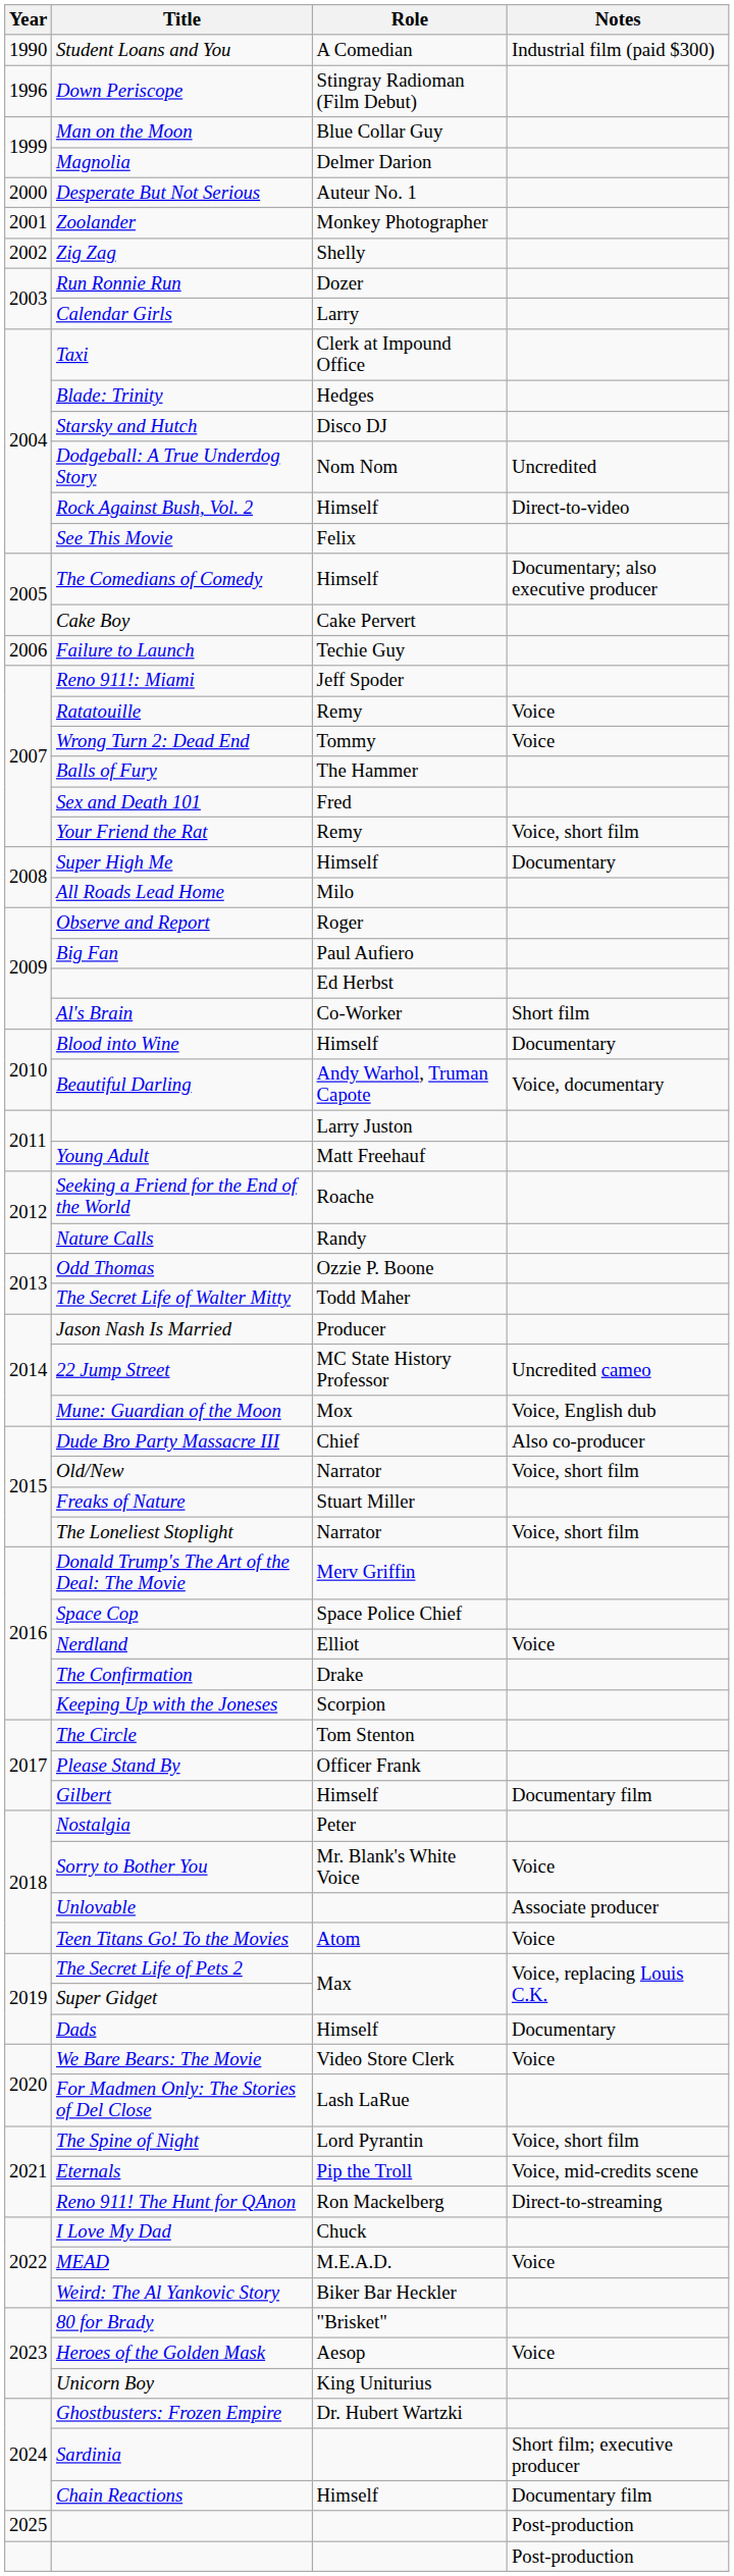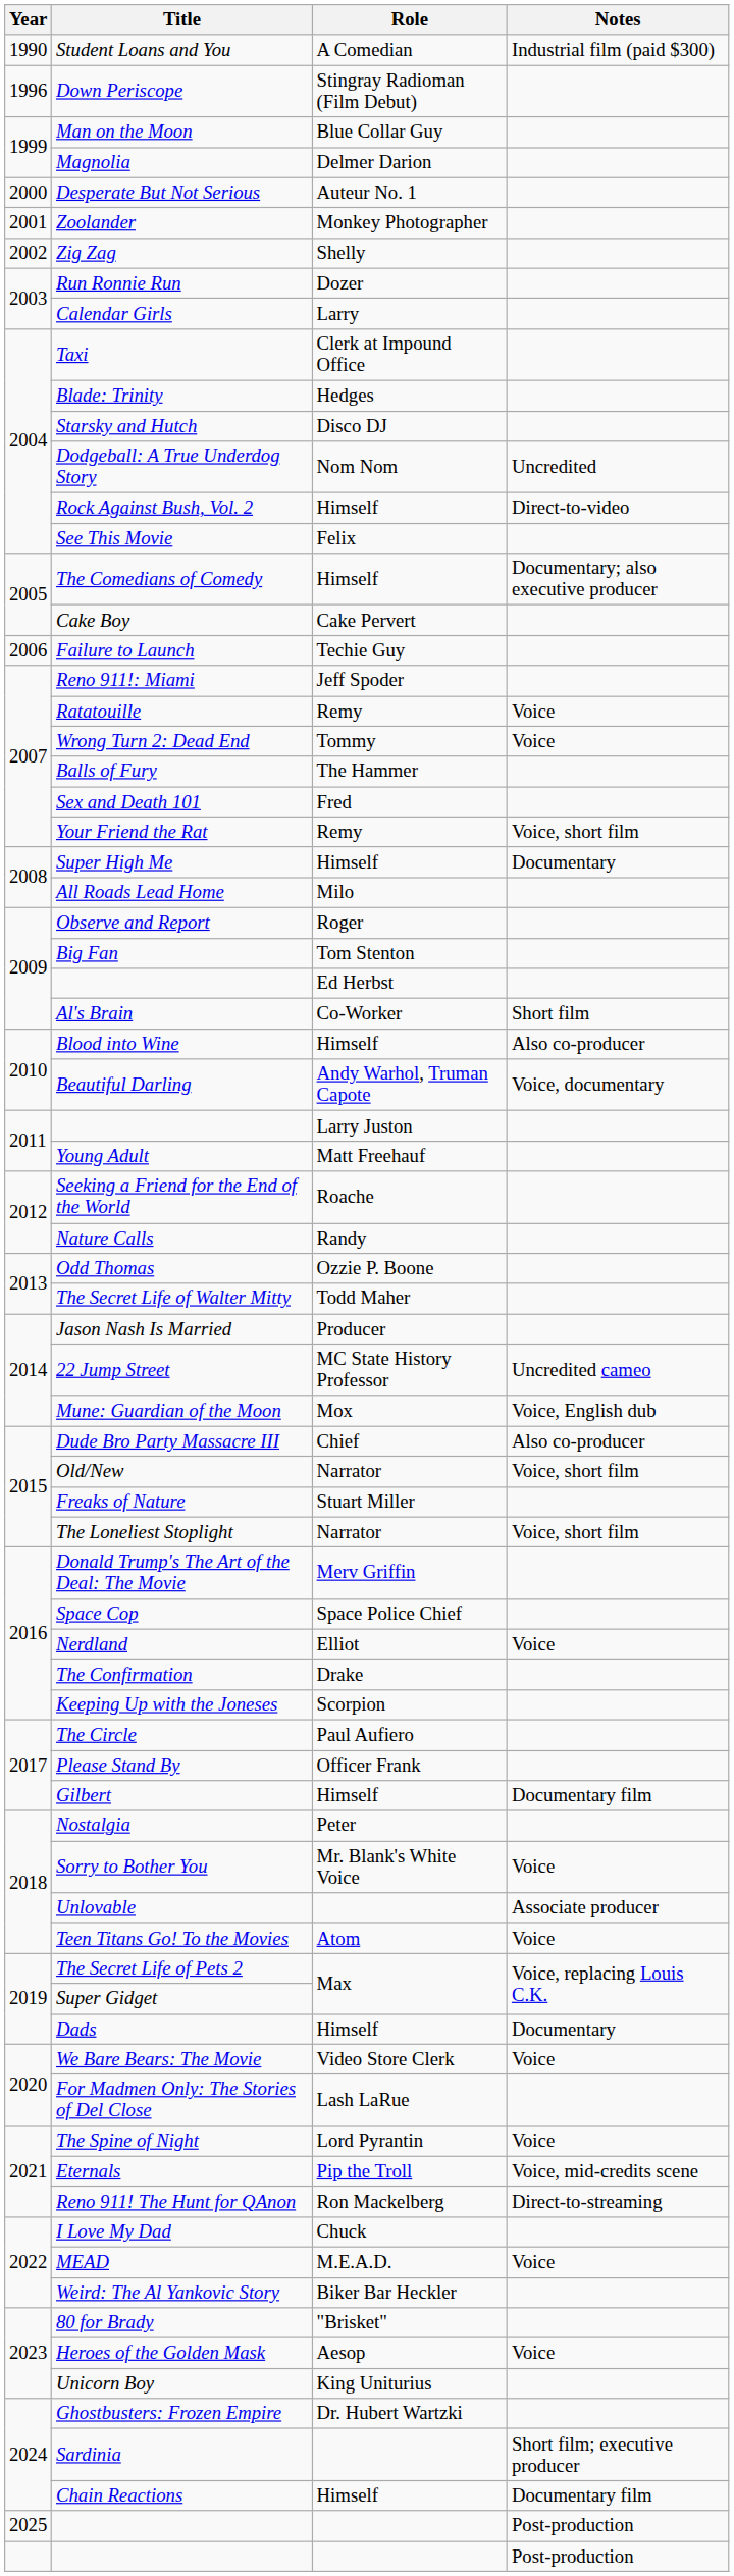 <table class = "wikitable sortable">
 <tr>
 <th>Year</th>
 <th>Title</th>
 <th>Role</th>
 <th class = "unsortable">Notes</th>
 </tr>
 <tr>
 <td>1990</td>
 <td><em>Student Loans and You</em></td>
 <td>A Comedian</td>
 <td>Industrial film (paid $300)</td>
 </tr>
 <tr>
 <td>1996</td>
 <td><em><a href='#'>Down Periscope</a></em></td>
 <td>Stingray Radioman (Film Debut)</td>
 <td></td>
 </tr>
 <tr>
 <td rowspan="2">1999</td>
 <td><em><a href='#'>Man on the Moon</a></em></td>
 <td>Blue Collar Guy</td>
 <td></td>
 </tr>
 <tr>
 <td><em><a href='#'>Magnolia</a></em></td>
 <td>Delmer Darion</td>
 <td></td>
 </tr>
 <tr>
 <td>2000</td>
 <td><em><a href='#'>Desperate But Not Serious</a></em></td>
 <td>Auteur No. 1</td>
 <td></td>
 </tr>
 <tr>
 <td>2001</td>
 <td><em><a href='#'>Zoolander</a></em></td>
 <td>Monkey Photographer</td>
 <td></td>
 </tr>
 <tr>
 <td>2002</td>
 <td><em><a href='#'>Zig Zag</a></em></td>
 <td>Shelly</td>
 <td></td>
 </tr>
 <tr>
 <td rowspan="2">2003</td>
 <td><em><a href='#'>Run Ronnie Run</a></em></td>
 <td>Dozer</td>
 <td></td>
 </tr>
 <tr>
 <td><em><a href='#'>Calendar Girls</a></em></td>
 <td>Larry</td>
 <td></td>
 </tr>
 <tr>
 <td rowspan="6">2004</td>
 <td><em><a href='#'>Taxi</a></em></td>
 <td>Clerk at Impound Office</td>
 <td></td>
 </tr>
 <tr>
 <td><em><a href='#'>Blade: Trinity</a></em></td>
 <td>Hedges</td>
 <td></td>
 </tr>
 <tr>
 <td><em><a href='#'>Starsky and Hutch</a></em></td>
 <td>Disco DJ</td>
 <td></td>
 </tr>
 <tr>
 <td><em><a href='#'>Dodgeball: A True Underdog Story</a></em></td>
 <td>Nom Nom</td>
 <td>Uncredited</td>
 </tr>
 <tr>
 <td><em><a href='#'>Rock Against Bush, Vol. 2</a></em></td>
 <td>Himself</td>
 <td>Direct-to-video</td>
 </tr>
 <tr>
 <td><em><a href='#'>See This Movie</a></em></td>
 <td>Felix</td>
 <td></td>
 </tr>
 <tr>
 <td rowspan="2">2005</td>
 <td><em><a href='#'>The Comedians of Comedy</a></em></td>
 <td>Himself</td>
 <td>Documentary; also executive producer</td>
 </tr>
 <tr>
 <td><em>Cake Boy</em></td>
 <td>Cake Pervert</td>
 <td></td>
 </tr>
 <tr>
 <td>2006</td>
 <td><em><a href='#'>Failure to Launch</a></em></td>
 <td>Techie Guy</td>
 <td></td>
 </tr>
 <tr>
 <td rowspan="6">2007</td>
 <td><em><a href='#'>Reno 911!: Miami</a></em></td>
 <td>Jeff Spoder</td>
 <td></td>
 </tr>
 <tr>
 <td><em><a href='#'>Ratatouille</a></em></td>
 <td>Remy</td>
 <td>Voice</td>
 </tr>
 <tr>
 <td><em><a href='#'>Wrong Turn 2: Dead End</a></em></td>
 <td>Tommy</td>
 <td>Voice</td>
 </tr>
 <tr>
 <td><em><a href='#'>Balls of Fury</a></em></td>
 <td>The Hammer</td>
 <td></td>
 </tr>
 <tr>
 <td><em><a href='#'>Sex and Death 101</a></em></td>
 <td>Fred</td>
 <td></td>
 </tr>
 <tr>
 <td><em><a href='#'>Your Friend the Rat</a></em></td>
 <td>Remy</td>
 <td>Voice, short film</td>
 </tr>
 <tr>
 <td rowspan="2">2008</td>
 <td><em><a href='#'>Super High Me</a></em></td>
 <td>Himself</td>
 <td>Documentary</td>
 </tr>
 <tr>
 <td><em><a href='#'>All Roads Lead Home</a></em></td>
 <td>Milo</td>
 <td></td>
 </tr>
 <tr>
 <td rowspan="4">2009</td>
 <td><em><a href='#'>Observe and Report</a></em></td>
 <td>Roger</td>
 <td></td>
 </tr>
 <tr>
 <td><em><a href='#'>Big Fan</a></em></td>
-<td>Paul Aufiero</td>
+<td>Tom Stenton</td>
 <td></td>
 </tr>
 <tr>
 <td><em></em></td>
 <td>Ed Herbst</td>
 <td></td>
 </tr>
 <tr>
 <td><em><a href='#'>Al's Brain</a></em></td>
 <td>Co-Worker</td>
 <td>Short film</td>
 </tr>
 <tr>
 <td rowspan="2">2010</td>
 <td><em><a href='#'>Blood into Wine</a></em></td>
 <td>Himself</td>
-<td>Documentary</td>
+<td>Also co-producer</td>
 </tr>
 <tr>
 <td><em><a href='#'>Beautiful Darling</a></em></td>
 <td><a href='#'>Andy Warhol</a>, <a href='#'>Truman Capote</a></td>
 <td>Voice, documentary</td>
 </tr>
 <tr>
 <td rowspan="2">2011</td>
 <td><em></em></td>
 <td>Larry Juston</td>
 <td></td>
 </tr>
 <tr>
 <td><em><a href='#'>Young Adult</a></em></td>
 <td>Matt Freehauf</td>
 <td></td>
 </tr>
 <tr>
 <td rowspan="2">2012</td>
 <td><em><a href='#'>Seeking a Friend for the End of the World</a></em></td>
 <td>Roache</td>
 <td></td>
 </tr>
 <tr>
 <td><em><a href='#'>Nature Calls</a></em></td>
 <td>Randy</td>
 <td></td>
 </tr>
 <tr>
 <td rowspan="2">2013</td>
 <td><em><a href='#'>Odd Thomas</a></em></td>
 <td>Ozzie P. Boone</td>
 <td></td>
 </tr>
 <tr>
 <td><em><a href='#'>The Secret Life of Walter Mitty</a></em></td>
 <td>Todd Maher</td>
 <td></td>
 </tr>
 <tr>
 <td rowspan="3">2014</td>
 <td><em>Jason Nash Is Married</em></td>
 <td>Producer</td>
 <td></td>
 </tr>
 <tr>
 <td><em><a href='#'>22 Jump Street</a></em></td>
 <td>MC State History Professor</td>
 <td>Uncredited <a href='#'>cameo</a></td>
 </tr>
 <tr>
 <td><em><a href='#'>Mune: Guardian of the Moon</a></em></td>
 <td>Mox</td>
 <td>Voice, English dub</td>
 </tr>
 <tr>
 <td rowspan="4">2015</td>
 <td><em><a href='#'>Dude Bro Party Massacre III</a></em></td>
 <td>Chief</td>
 <td>Also co-producer</td>
 </tr>
 <tr>
 <td><em>Old/New</em></td>
 <td>Narrator</td>
 <td>Voice, short film</td>
 </tr>
 <tr>
 <td><em><a href='#'>Freaks of Nature</a></em></td>
 <td>Stuart Miller</td>
 <td></td>
 </tr>
 <tr>
 <td><em>The Loneliest Stoplight</em></td>
 <td>Narrator</td>
 <td>Voice, short film</td>
 </tr>
 <tr>
 <td rowspan="5">2016</td>
 <td><em><a href='#'>Donald Trump's The Art of the Deal: The Movie</a></em></td>
 <td><a href='#'>Merv Griffin</a></td>
 <td></td>
 </tr>
 <tr>
 <td><em><a href='#'>Space Cop</a></em></td>
 <td>Space Police Chief</td>
 <td></td>
 </tr>
 <tr>
 <td><em><a href='#'>Nerdland</a></em></td>
 <td>Elliot</td>
 <td>Voice</td>
 </tr>
 <tr>
 <td><em><a href='#'>The Confirmation</a></em></td>
 <td>Drake</td>
 <td></td>
 </tr>
 <tr>
 <td><em><a href='#'>Keeping Up with the Joneses</a></em></td>
 <td>Scorpion</td>
 <td></td>
 </tr>
 <tr>
 <td rowspan="3">2017</td>
 <td><em><a href='#'>The Circle</a></em></td>
-<td>Tom Stenton</td>
+<td>Paul Aufiero</td>
 <td></td>
 </tr>
 <tr>
 <td><em><a href='#'>Please Stand By</a></em></td>
 <td>Officer Frank</td>
 <td></td>
 </tr>
 <tr>
 <td><em><a href='#'>Gilbert</a></em></td>
 <td>Himself</td>
 <td>Documentary film</td>
 </tr>
 <tr>
 <td rowspan="4">2018</td>
 <td><em><a href='#'>Nostalgia</a></em></td>
 <td>Peter</td>
 <td></td>
 </tr>
 <tr>
 <td><em><a href='#'>Sorry to Bother You</a></em></td>
 <td>Mr. Blank's White Voice</td>
 <td>Voice</td>
 </tr>
 <tr>
 <td><em><a href='#'>Unlovable</a></em></td>
 <td></td>
 <td>Associate producer</td>
 </tr>
 <tr>
 <td><em><a href='#'>Teen Titans Go! To the Movies</a></em></td>
 <td><a href='#'>Atom</a></td>
 <td>Voice</td>
 </tr>
 <tr>
 <td rowspan="3">2019</td>
 <td><em><a href='#'>The Secret Life of Pets 2</a></em></td>
 <td rowspan="2">Max</td>
 <td rowspan="2">Voice, replacing <a href='#'>Louis C.K.</a></td>
 </tr>
 <tr>
 <td><em>Super Gidget</em></td>
 </tr>
 <tr>
 <td><em><a href='#'>Dads</a></em></td>
 <td>Himself</td>
 <td>Documentary</td>
 </tr>
 <tr>
 <td rowspan="2">2020</td>
 <td><em><a href='#'>We Bare Bears: The Movie</a></em></td>
 <td>Video Store Clerk</td>
 <td>Voice</td>
 </tr>
 <tr>
 <td><em><a href='#'>For Madmen Only: The Stories of Del Close</a></em></td>
 <td>Lash LaRue</td>
 <td></td>
 </tr>
 <tr>
 <td rowspan="3">2021</td>
 <td><em><a href='#'>The Spine of Night</a></em></td>
 <td>Lord Pyrantin</td>
-<td>Voice, short film</td>
+<td>Voice</td>
 </tr>
 <tr>
 <td><em><a href='#'>Eternals</a></em></td>
 <td><a href='#'>Pip the Troll</a></td>
 <td>Voice, mid-credits scene</td>
 </tr>
 <tr>
 <td><em><a href='#'>Reno 911! The Hunt for QAnon</a></em></td>
 <td>Ron Mackelberg</td>
 <td>Direct-to-streaming</td>
 </tr>
 <tr>
 <td rowspan="3">2022</td>
 <td><em><a href='#'>I Love My Dad</a></em></td>
 <td>Chuck</td>
 <td></td>
 </tr>
 <tr>
 <td><em><a href='#'>MEAD</a></em></td>
 <td>M.E.A.D.</td>
 <td>Voice</td>
 </tr>
 <tr>
 <td><em><a href='#'>Weird: The Al Yankovic Story</a></em></td>
 <td>Biker Bar Heckler</td>
 <td></td>
 </tr>
 <tr>
 <td rowspan="3">2023</td>
 <td><em><a href='#'>80 for Brady</a></em></td>
 <td>"Brisket"</td>
 <td></td>
 </tr>
 <tr>
 <td><em><a href='#'>Heroes of the Golden Mask</a></em></td>
 <td>Aesop</td>
 <td>Voice</td>
 </tr>
 <tr>
 <td><em>Unicorn Boy</em></td>
 <td>King Uniturius</td>
 <td></td>
 </tr>
 <tr>
 <td rowspan="3">2024</td>
 <td><em><a href='#'>Ghostbusters: Frozen Empire</a></em></td>
 <td>Dr. Hubert Wartzki</td>
 <td></td>
 </tr>
 <tr>
 <td><em><a href='#'>Sardinia</a></em></td>
 <td></td>
 <td>Short film; executive producer</td>
 </tr>
 <tr>
 <td><em><a href='#'>Chain Reactions</a></em></td>
 <td>Himself</td>
 <td>Documentary film</td>
 </tr>
 <tr>
 <td>2025</td>
 <td></td>
 <td></td>
 <td>Post-production</td>
 </tr>
 <tr>
 <td></td>
 <td></td>
 <td></td>
 <td>Post-production</td>
 </tr>
 </table>
